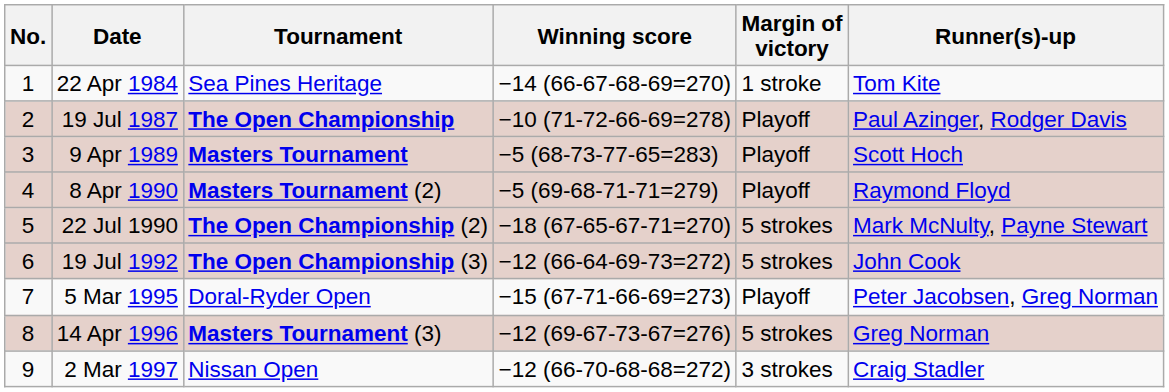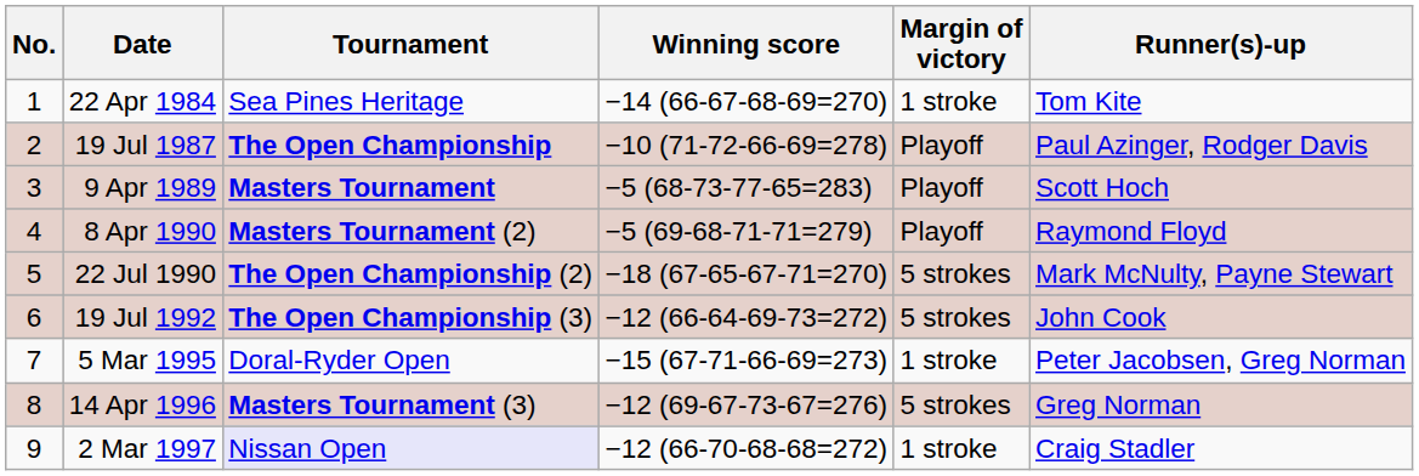 <table class="wikitable" style="font-size:95%;">
 <tr>
 <th>No.</th>
 <th>Date</th>
 <th>Tournament</th>
 <th>Winning score</th>
 <th>Margin of<br>victory</th>
 <th>Runner(s)-up</th>
 </tr>
 <tr>
 <td align=center>1</td>
 <td align=right>22 Apr <a href='#'>1984</a></td>
 <td><a href='#'>Sea Pines Heritage</a></td>
 <td>−14 (66-67-68-69=270)</td>
 <td>1 stroke</td>
 <td> <a href='#'>Tom Kite</a></td>
 </tr>
 <tr style="background:#e5d1cb;">
 <td align=center>2</td>
 <td align=right>19 Jul <a href='#'>1987</a></td>
 <td><strong><a href='#'>The Open Championship</a></strong></td>
 <td>−10 (71-72-66-69=278)</td>
 <td>Playoff</td>
 <td> <a href='#'>Paul Azinger</a>,  <a href='#'>Rodger Davis</a></td>
 </tr>
 <tr style="background:#e5d1cb;">
 <td align=center>3</td>
 <td align=right>9 Apr <a href='#'>1989</a></td>
 <td><strong><a href='#'>Masters Tournament</a></strong></td>
 <td>−5 (68-73-77-65=283)</td>
 <td>Playoff</td>
 <td> <a href='#'>Scott Hoch</a></td>
 </tr>
 <tr style="background:#e5d1cb;">
 <td align=center>4</td>
 <td align=right>8 Apr <a href='#'>1990</a></td>
 <td><strong><a href='#'>Masters Tournament</a></strong> (2)</td>
 <td>−5 (69-68-71-71=279)</td>
 <td>Playoff</td>
 <td> <a href='#'>Raymond Floyd</a></td>
 </tr>
 <tr style="background:#e5d1cb;">
 <td align=center>5</td>
 <td align=right>22 Jul 1990</td>
 <td><strong><a href='#'>The Open Championship</a></strong> (2)</td>
 <td>−18 (67-65-67-71=270)</td>
 <td>5 strokes</td>
 <td> <a href='#'>Mark McNulty</a>,  <a href='#'>Payne Stewart</a></td>
 </tr>
 <tr style="background:#e5d1cb;">
 <td align=center>6</td>
 <td align=right>19 Jul <a href='#'>1992</a></td>
 <td><strong><a href='#'>The Open Championship</a></strong> (3)</td>
 <td>−12 (66-64-69-73=272)</td>
 <td>5 strokes</td>
 <td> <a href='#'>John Cook</a></td>
 </tr>
 <tr>
 <td align=center>7</td>
 <td align=right>5 Mar <a href='#'>1995</a></td>
 <td><a href='#'>Doral-Ryder Open</a></td>
 <td>−15 (67-71-66-69=273)</td>
-<td>Playoff</td>
+<td>1 stroke</td>
 <td> <a href='#'>Peter Jacobsen</a>,  <a href='#'>Greg Norman</a></td>
 </tr>
 <tr style="background:#e5d1cb;">
 <td align=center>8</td>
 <td align=right>14 Apr <a href='#'>1996</a></td>
 <td><strong><a href='#'>Masters Tournament</a></strong> (3)</td>
 <td>−12 (69-67-73-67=276)</td>
 <td>5 strokes</td>
 <td> <a href='#'>Greg Norman</a></td>
 </tr>
 <tr>
 <td align=center>9</td>
 <td align=right>2 Mar <a href='#'>1997</a></td>
-<td><a href='#'>Nissan Open</a></td>
+<td style="background: lavender;"><a href='#'>Nissan Open</a></td>
 <td>−12 (66-70-68-68=272)</td>
-<td>3 strokes</td>
+<td>1 stroke</td>
 <td> <a href='#'>Craig Stadler</a></td>
 </tr>
 </table>
